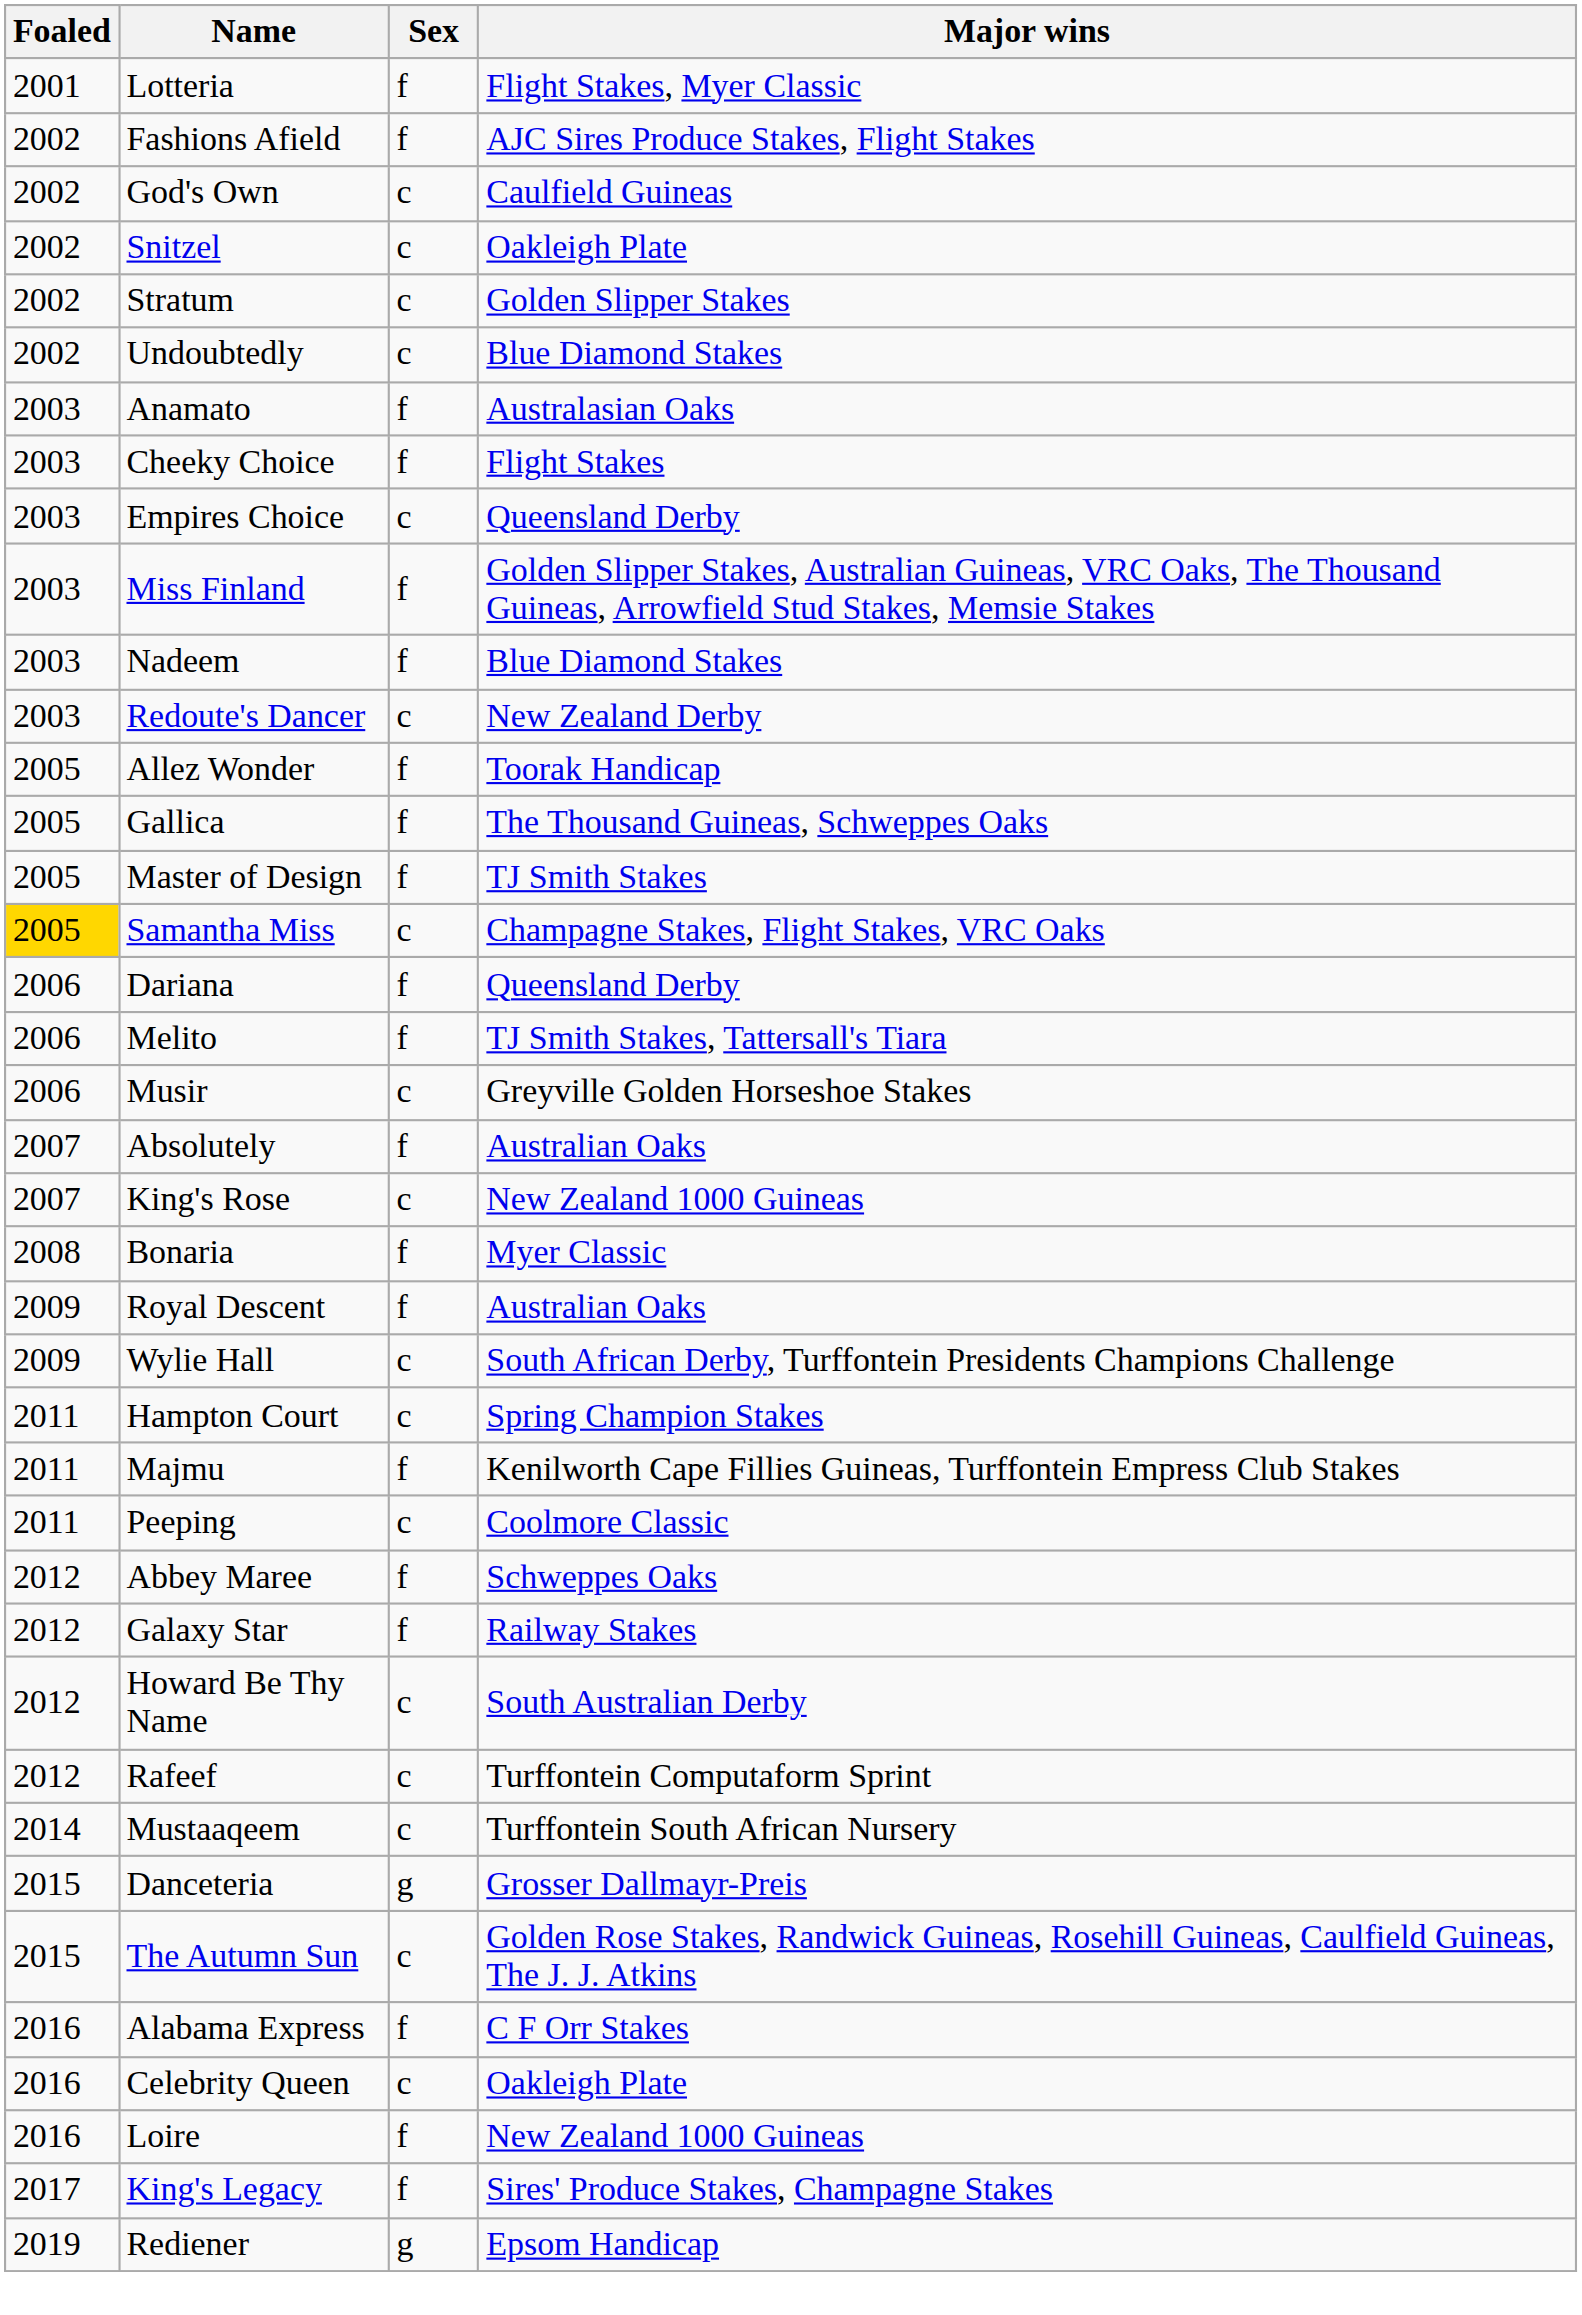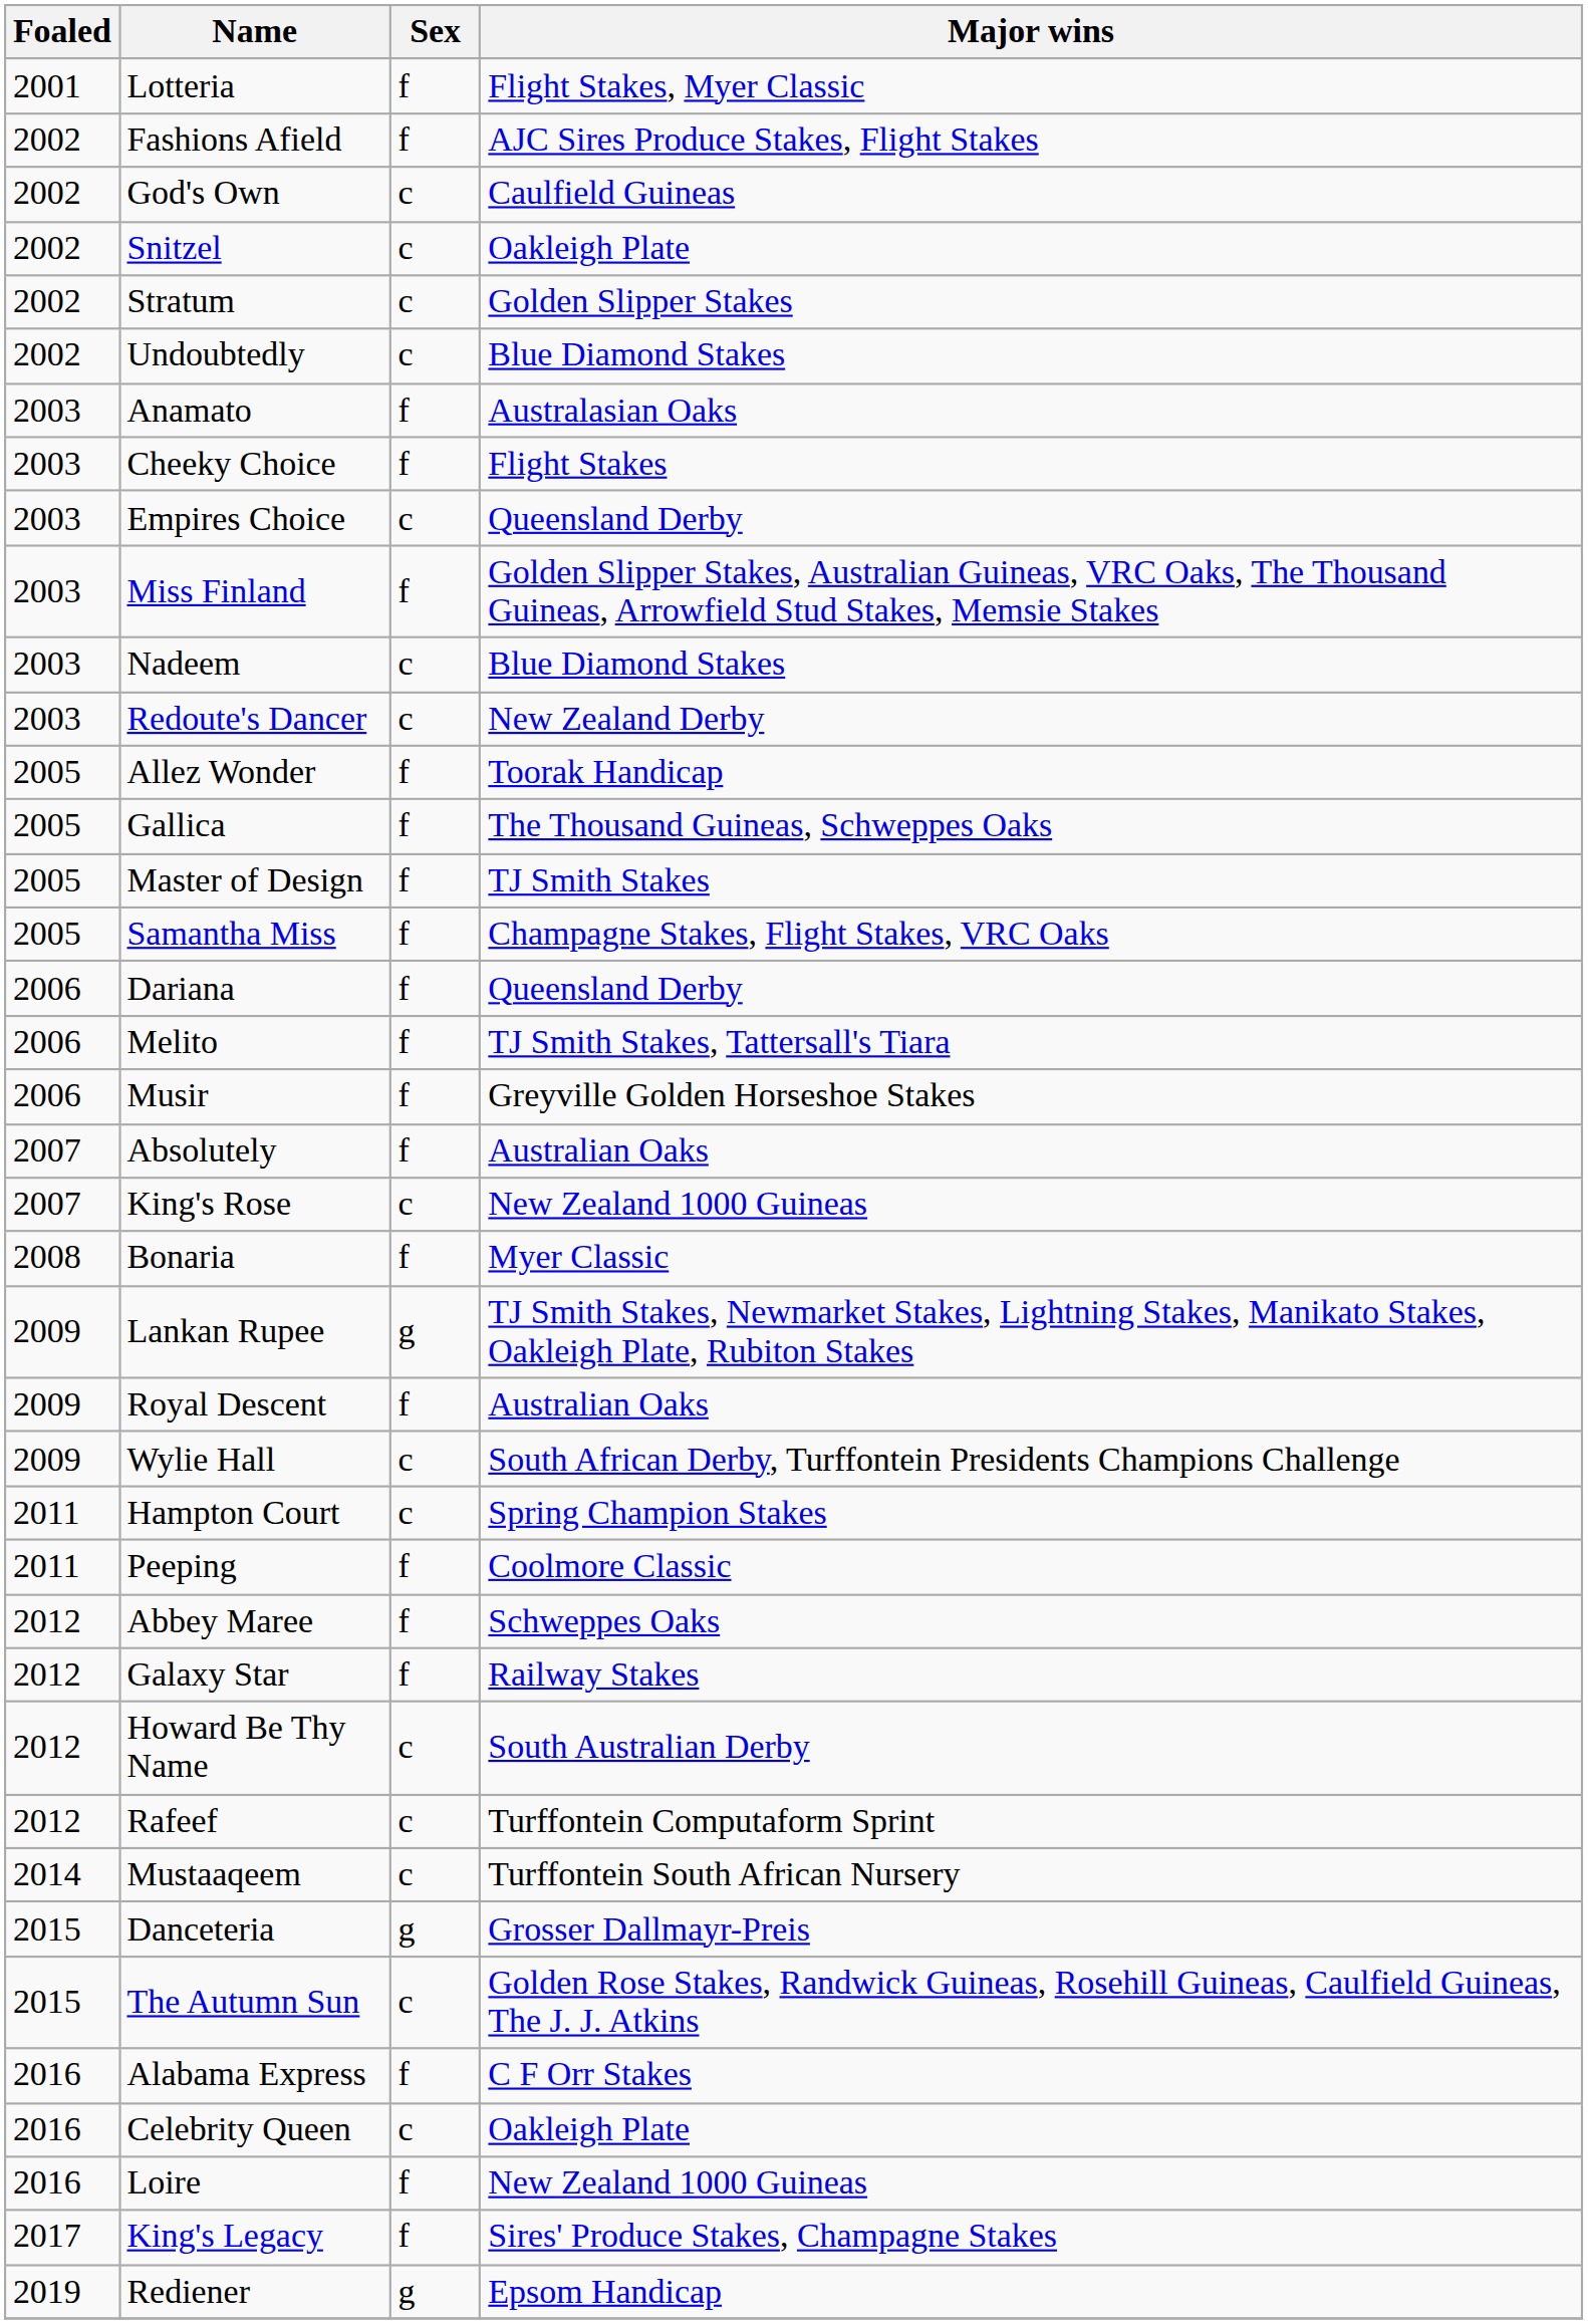 <table class="wikitable sortable">
 <tr>
 <th width="35px">Foaled</th>
 <th width="120px">Name</th>
 <th width="35px">Sex</th>
 <th width="510px">Major wins</th>
 </tr>
 <tr>
 <td>2001</td>
 <td>Lotteria</td>
 <td>f</td>
 <td><a href='#'>Flight Stakes</a>, <a href='#'>Myer Classic</a></td>
 </tr>
 <tr>
 <td>2002</td>
 <td>Fashions Afield</td>
 <td>f</td>
 <td><a href='#'>AJC Sires Produce Stakes</a>, <a href='#'>Flight Stakes</a></td>
 </tr>
 <tr>
 <td>2002</td>
 <td>God's Own</td>
 <td>c</td>
 <td><a href='#'>Caulfield Guineas</a></td>
 </tr>
 <tr>
 <td>2002</td>
 <td><a href='#'>Snitzel</a></td>
 <td>c</td>
 <td><a href='#'>Oakleigh Plate</a></td>
 </tr>
 <tr>
 <td>2002</td>
 <td>Stratum</td>
 <td>c</td>
 <td><a href='#'>Golden Slipper Stakes</a></td>
 </tr>
 <tr>
 <td>2002</td>
 <td>Undoubtedly</td>
 <td>c</td>
 <td><a href='#'>Blue Diamond Stakes</a></td>
 </tr>
 <tr>
 <td>2003</td>
 <td>Anamato</td>
 <td>f</td>
 <td><a href='#'>Australasian Oaks</a></td>
 </tr>
 <tr>
 <td>2003</td>
 <td>Cheeky Choice</td>
 <td>f</td>
 <td><a href='#'>Flight Stakes</a></td>
 </tr>
 <tr>
 <td>2003</td>
 <td>Empires Choice</td>
 <td>c</td>
 <td><a href='#'>Queensland Derby</a></td>
 </tr>
 <tr>
 <td>2003</td>
 <td><a href='#'>Miss Finland</a></td>
 <td>f</td>
 <td><a href='#'>Golden Slipper Stakes</a>, <a href='#'>Australian Guineas</a>, <a href='#'>VRC Oaks</a>, <a href='#'>The Thousand Guineas</a>, <a href='#'>Arrowfield Stud Stakes</a>, <a href='#'>Memsie Stakes</a></td>
 </tr>
 <tr>
 <td>2003</td>
 <td>Nadeem</td>
-<td>f</td>
+<td>c</td>
 <td><a href='#'>Blue Diamond Stakes</a></td>
 </tr>
 <tr>
 <td>2003</td>
 <td><a href='#'>Redoute's Dancer</a></td>
 <td>c</td>
 <td><a href='#'>New Zealand Derby</a></td>
 </tr>
 <tr>
 <td>2005</td>
 <td>Allez Wonder</td>
 <td>f</td>
 <td><a href='#'>Toorak Handicap</a></td>
 </tr>
 <tr>
 <td>2005</td>
 <td>Gallica</td>
 <td>f</td>
 <td><a href='#'>The Thousand Guineas</a>, <a href='#'>Schweppes Oaks</a></td>
 </tr>
 <tr>
 <td>2005</td>
 <td>Master of Design</td>
 <td>f</td>
 <td><a href='#'>TJ Smith Stakes</a></td>
 </tr>
 <tr>
-<td style="background: gold;">2005</td>
+<td>2005</td>
 <td><a href='#'>Samantha Miss</a></td>
-<td>c</td>
+<td>f</td>
 <td><a href='#'>Champagne Stakes</a>, <a href='#'>Flight Stakes</a>, <a href='#'>VRC Oaks</a></td>
 </tr>
 <tr>
 <td>2006</td>
 <td>Dariana</td>
 <td>f</td>
 <td><a href='#'>Queensland Derby</a></td>
 </tr>
 <tr>
 <td>2006</td>
 <td>Melito</td>
 <td>f</td>
 <td><a href='#'>TJ Smith Stakes</a>, <a href='#'>Tattersall's Tiara</a></td>
 </tr>
 <tr>
 <td>2006</td>
 <td>Musir</td>
-<td>c</td>
+<td>f</td>
 <td>Greyville Golden Horseshoe Stakes</td>
 </tr>
 <tr>
 <td>2007</td>
 <td>Absolutely</td>
 <td>f</td>
 <td><a href='#'>Australian Oaks</a></td>
 </tr>
 <tr>
 <td>2007</td>
 <td>King's Rose</td>
 <td>c</td>
 <td><a href='#'>New Zealand 1000 Guineas</a></td>
 </tr>
 <tr>
 <td>2008</td>
 <td>Bonaria</td>
 <td>f</td>
 <td><a href='#'>Myer Classic</a></td>
 </tr>
 <tr>
 <td>2009</td>
+<td>Lankan Rupee</td>
+<td>g</td>
+<td><a href='#'>TJ Smith Stakes</a>, <a href='#'>Newmarket Stakes</a>, <a href='#'>Lightning Stakes</a>, <a href='#'>Manikato Stakes</a>, <a href='#'>Oakleigh Plate</a>, <a href='#'>Rubiton Stakes</a></td>
+</tr>
+<tr>
+<td>2009</td>
 <td>Royal Descent</td>
 <td>f</td>
 <td><a href='#'>Australian Oaks</a></td>
 </tr>
 <tr>
 <td>2009</td>
 <td>Wylie Hall</td>
 <td>c</td>
 <td><a href='#'>South African Derby</a>, Turffontein Presidents Champions Challenge</td>
 </tr>
 <tr>
 <td>2011</td>
 <td>Hampton Court</td>
 <td>c</td>
 <td><a href='#'>Spring Champion Stakes</a></td>
 </tr>
 <tr>
 <td>2011</td>
-<td>Majmu</td>
+<td>Peeping</td>
 <td>f</td>
-<td>Kenilworth Cape Fillies Guineas, Turffontein Empress Club Stakes</td>
-</tr>
-<tr>
-<td>2011</td>
-<td>Peeping</td>
-<td>c</td>
 <td><a href='#'>Coolmore Classic</a></td>
 </tr>
 <tr>
 <td>2012</td>
 <td>Abbey Maree</td>
 <td>f</td>
 <td><a href='#'>Schweppes Oaks</a></td>
 </tr>
 <tr>
 <td>2012</td>
 <td>Galaxy Star</td>
 <td>f</td>
 <td><a href='#'>Railway Stakes</a></td>
 </tr>
 <tr>
 <td>2012</td>
 <td>Howard Be Thy Name</td>
 <td>c</td>
 <td><a href='#'>South Australian Derby</a></td>
 </tr>
 <tr>
 <td>2012</td>
 <td>Rafeef</td>
 <td>c</td>
 <td>Turffontein Computaform Sprint</td>
 </tr>
 <tr>
 <td>2014</td>
 <td>Mustaaqeem</td>
 <td>c</td>
 <td>Turffontein South African Nursery</td>
 </tr>
 <tr>
 <td>2015</td>
 <td>Danceteria</td>
 <td>g</td>
 <td><a href='#'>Grosser Dallmayr-Preis</a></td>
 </tr>
 <tr>
 <td>2015</td>
 <td><a href='#'>The Autumn Sun</a></td>
 <td>c</td>
 <td><a href='#'>Golden Rose Stakes</a>, <a href='#'>Randwick Guineas</a>, <a href='#'>Rosehill Guineas</a>, <a href='#'>Caulfield Guineas</a>, <a href='#'>The J. J. Atkins</a></td>
 </tr>
 <tr>
 <td>2016</td>
 <td>Alabama Express</td>
 <td>f</td>
 <td><a href='#'>C F Orr Stakes</a></td>
 </tr>
 <tr>
 <td>2016</td>
 <td>Celebrity Queen</td>
 <td>c</td>
 <td><a href='#'>Oakleigh Plate</a></td>
 </tr>
 <tr>
 <td>2016</td>
 <td>Loire</td>
 <td>f</td>
 <td><a href='#'>New Zealand 1000 Guineas</a></td>
 </tr>
 <tr>
 <td>2017</td>
 <td><a href='#'>King's Legacy</a></td>
 <td>f</td>
 <td><a href='#'>Sires' Produce Stakes</a>, <a href='#'>Champagne Stakes</a></td>
 </tr>
 <tr>
 <td>2019</td>
 <td>Rediener</td>
 <td>g</td>
 <td><a href='#'>Epsom Handicap</a></td>
 </tr>
 <tr>
 </tr>
 </table>
